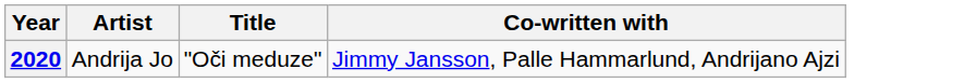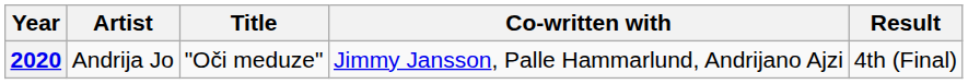 <table class="wikitable plainrowheaders">
 <tr>
 <th scope="col">Year</th>
 <th scope="col">Artist</th>
 <th scope="col">Title</th>
 <th scope="col">Co-written with</th>
+<th scope="col">Result</th>
 </tr>
 <tr>
 <th scope="row"><a href='#'>2020</a></th>
 <td>Andrija Jo</td>
 <td>"Oči meduze"</td>
 <td><a href='#'>Jimmy Jansson</a>, Palle Hammarlund, Andrijano Ajzi</td>
+<td>4th (Final)</td>
 </tr>
 </table>
